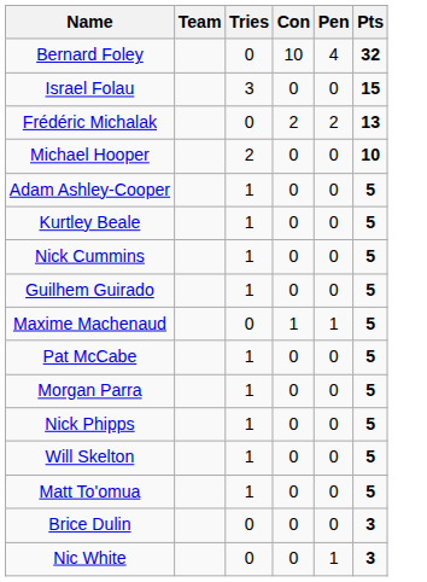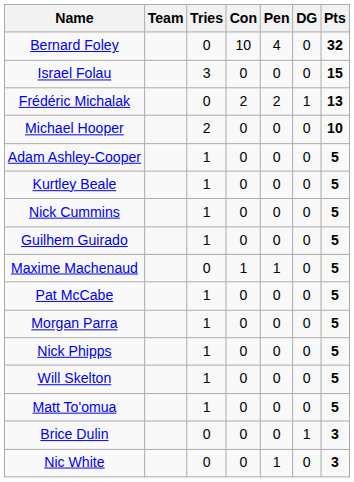 <table class="wikitable" style="font-size:90%;border:0;text-align:center;line-height:150%">
 <tr>
 <th>Name</th>
 <th>Team</th>
 <th>Tries</th>
 <th>Con</th>
 <th>Pen</th>
+<th>DG</th>
 <th>Pts</th>
 </tr>
 <tr>
 <td><a href='#'>Bernard Foley</a></td>
 <td></td>
 <td>0</td>
 <td>10</td>
 <td>4</td>
+<td>0</td>
 <td><strong>32</strong></td>
 </tr>
 <tr>
 <td><a href='#'>Israel Folau</a></td>
 <td></td>
 <td>3</td>
+<td>0</td>
 <td>0</td>
 <td>0</td>
 <td><strong>15</strong></td>
 </tr>
 <tr>
 <td><a href='#'>Frédéric Michalak</a></td>
 <td></td>
 <td>0</td>
 <td>2</td>
 <td>2</td>
+<td>1</td>
 <td><strong>13</strong></td>
 </tr>
 <tr>
 <td><a href='#'>Michael Hooper</a></td>
 <td></td>
 <td>2</td>
+<td>0</td>
 <td>0</td>
 <td>0</td>
 <td><strong>10</strong></td>
 </tr>
 <tr>
 <td><a href='#'>Adam Ashley-Cooper</a></td>
 <td></td>
 <td>1</td>
 <td>0</td>
 <td>0</td>
+<td>0</td>
 <td><strong>5</strong></td>
 </tr>
 <tr>
 <td><a href='#'>Kurtley Beale</a></td>
 <td></td>
 <td>1</td>
+<td>0</td>
 <td>0</td>
 <td>0</td>
 <td><strong>5</strong></td>
 </tr>
 <tr>
 <td><a href='#'>Nick Cummins</a></td>
 <td></td>
 <td>1</td>
 <td>0</td>
 <td>0</td>
+<td>0</td>
 <td><strong>5</strong></td>
 </tr>
 <tr>
 <td><a href='#'>Guilhem Guirado</a></td>
 <td></td>
 <td>1</td>
+<td>0</td>
 <td>0</td>
 <td>0</td>
 <td><strong>5</strong></td>
 </tr>
 <tr>
 <td><a href='#'>Maxime Machenaud</a></td>
 <td></td>
 <td>0</td>
 <td>1</td>
 <td>1</td>
+<td>0</td>
 <td><strong>5</strong></td>
 </tr>
 <tr>
 <td><a href='#'>Pat McCabe</a></td>
 <td></td>
 <td>1</td>
+<td>0</td>
 <td>0</td>
 <td>0</td>
 <td><strong>5</strong></td>
 </tr>
 <tr>
 <td><a href='#'>Morgan Parra</a></td>
 <td></td>
 <td>1</td>
 <td>0</td>
 <td>0</td>
+<td>0</td>
 <td><strong>5</strong></td>
 </tr>
 <tr>
 <td><a href='#'>Nick Phipps</a></td>
 <td></td>
 <td>1</td>
+<td>0</td>
 <td>0</td>
 <td>0</td>
 <td><strong>5</strong></td>
 </tr>
 <tr>
 <td><a href='#'>Will Skelton</a></td>
 <td></td>
 <td>1</td>
 <td>0</td>
 <td>0</td>
+<td>0</td>
 <td><strong>5</strong></td>
 </tr>
 <tr>
 <td><a href='#'>Matt To'omua</a></td>
 <td></td>
 <td>1</td>
+<td>0</td>
 <td>0</td>
 <td>0</td>
 <td><strong>5</strong></td>
 </tr>
 <tr>
 <td><a href='#'>Brice Dulin</a></td>
 <td></td>
 <td>0</td>
 <td>0</td>
 <td>0</td>
+<td>1</td>
 <td><strong>3</strong></td>
 </tr>
 <tr>
 <td><a href='#'>Nic White</a></td>
 <td></td>
 <td>0</td>
 <td>0</td>
 <td>1</td>
+<td>0</td>
 <td><strong>3</strong></td>
 </tr>
 </table>
